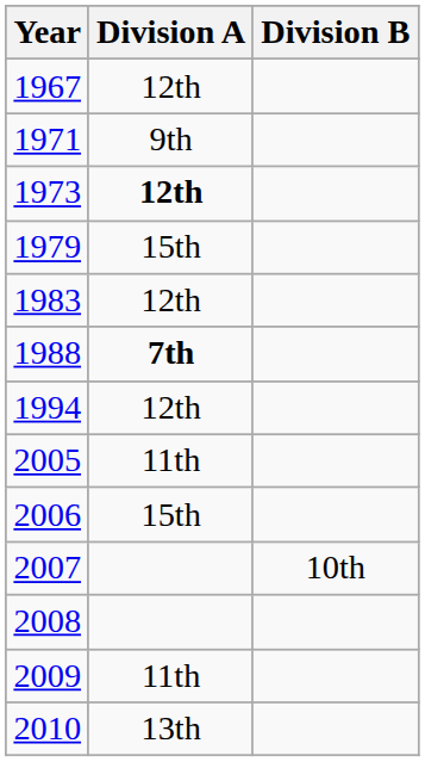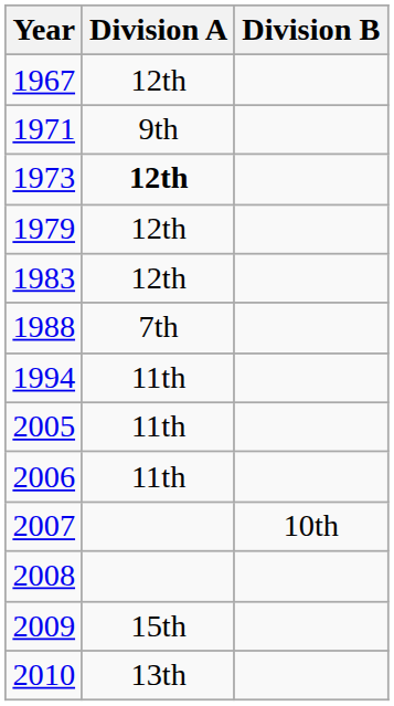 <table class="wikitable" style="text-align:center">
 <tr>
 <th>Year</th>
 <th>Division A</th>
 <th>Division B</th>
 </tr>
 <tr>
 <td><a href='#'>1967</a></td>
 <td>12th</td>
 <td></td>
 </tr>
 <tr>
 <td><a href='#'>1971</a></td>
 <td>9th</td>
 <td></td>
 </tr>
 <tr>
 <td><a href='#'>1973</a></td>
 <td><strong>12th</strong></td>
 <td></td>
 </tr>
 <tr>
 <td><a href='#'>1979</a></td>
-<td>15th</td>
+<td>12th</td>
 <td></td>
 </tr>
 <tr>
 <td><a href='#'>1983</a></td>
 <td>12th</td>
 <td></td>
 </tr>
 <tr>
 <td><a href='#'>1988</a></td>
-<td><strong>7th</strong></td>
+<td>7th</td>
 <td></td>
 </tr>
 <tr>
 <td><a href='#'>1994</a></td>
-<td>12th</td>
+<td>11th</td>
 <td></td>
 </tr>
 <tr>
 <td><a href='#'>2005</a></td>
 <td>11th</td>
 <td></td>
 </tr>
 <tr>
 <td><a href='#'>2006</a></td>
-<td>15th</td>
+<td>11th</td>
 <td></td>
 </tr>
 <tr>
 <td><a href='#'>2007</a></td>
 <td></td>
 <td>10th</td>
 </tr>
 <tr>
 <td><a href='#'>2008</a></td>
 <td></td>
 <td></td>
 </tr>
 <tr>
 <td><a href='#'>2009</a></td>
-<td>11th</td>
+<td>15th</td>
 <td></td>
 </tr>
 <tr>
 <td><a href='#'>2010</a></td>
 <td>13th</td>
 <td></td>
 </tr>
 </table>
